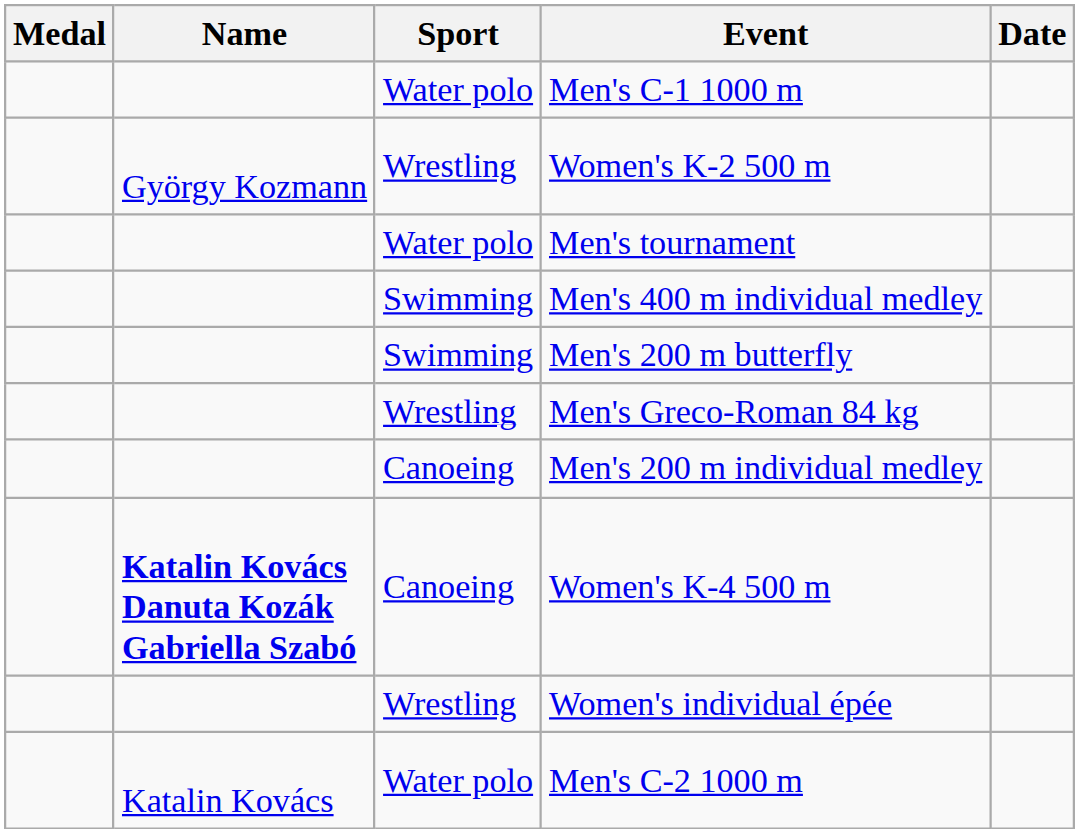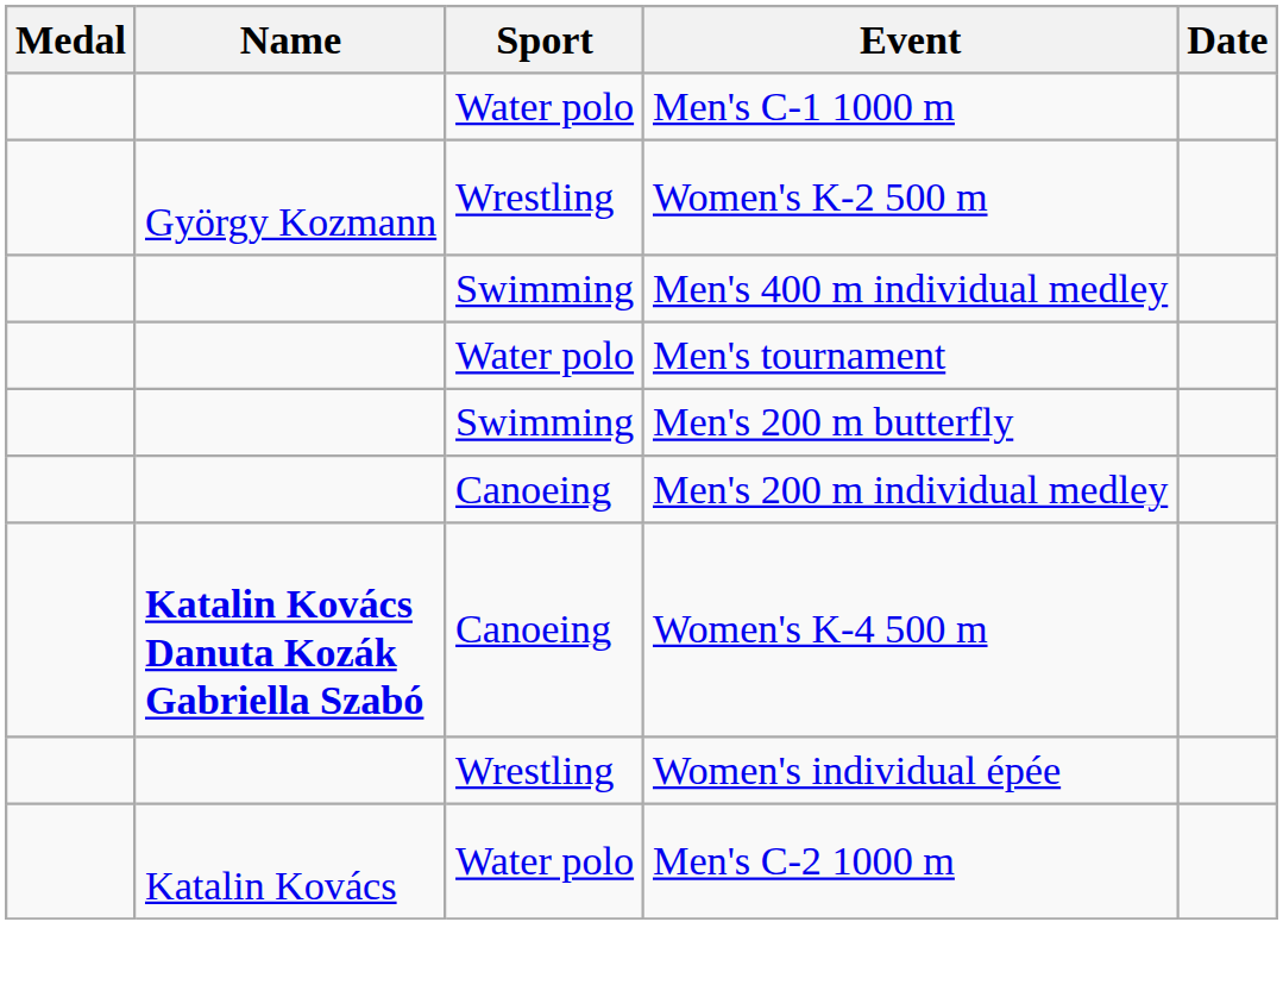 <table class="wikitable sortable"  style="font-size:95%">
 <tr>
 <th>Medal</th>
 <th>Name</th>
 <th>Sport</th>
 <th>Event</th>
 <th>Date</th>
 </tr>
 <tr>
 <td></td>
 <td></td>
 <td><a href='#'>Water polo</a></td>
 <td><a href='#'>Men's C-1 1000 m</a></td>
 <td></td>
 </tr>
 <tr>
 <td></td>
 <td><br><a href='#'>György Kozmann</a></td>
 <td><a href='#'>Wrestling</a></td>
 <td><a href='#'>Women's K-2 500 m</a></td>
 <td></td>
 </tr>
 <tr>
 <td></td>
+<td></td>
+<td><a href='#'>Swimming</a></td>
+<td><a href='#'>Men's 400 m individual medley</a></td>
+<td></td>
+</tr>
+<tr>
+<td></td>
 <td><br></td>
 <td><a href='#'>Water polo</a></td>
 <td><a href='#'>Men's tournament</a></td>
 <td></td>
 </tr>
 <tr>
 <td></td>
 <td></td>
 <td><a href='#'>Swimming</a></td>
-<td><a href='#'>Men's 400 m individual medley</a></td>
-<td></td>
-</tr>
-<tr>
-<td></td>
-<td></td>
-<td><a href='#'>Swimming</a></td>
 <td><a href='#'>Men's 200 m butterfly</a></td>
-<td></td>
-</tr>
-<tr>
-<td></td>
-<td></td>
-<td><a href='#'>Wrestling</a></td>
-<td><a href='#'>Men's Greco-Roman 84 kg</a></td>
 <td></td>
 </tr>
 <tr>
 <td></td>
 <td></td>
 <td><a href='#'>Canoeing</a></td>
 <td><a href='#'>Men's 200 m individual medley</a></td>
 <td></td>
 </tr>
 <tr>
 <td></td>
 <td><strong><br><a href='#'>Katalin Kovács</a><br><a href='#'>Danuta Kozák</a><br><a href='#'>Gabriella Szabó</a></strong></td>
 <td><a href='#'>Canoeing</a></td>
 <td><a href='#'>Women's K-4 500 m</a></td>
 <td></td>
 </tr>
 <tr>
 <td></td>
 <td></td>
 <td><a href='#'>Wrestling</a></td>
 <td><a href='#'>Women's individual épée</a></td>
 <td></td>
 </tr>
 <tr>
 <td></td>
 <td><br><a href='#'>Katalin Kovács</a></td>
 <td><a href='#'>Water polo</a></td>
 <td><a href='#'>Men's C-2 1000 m</a></td>
 <td></td>
 </tr>
 </table>
